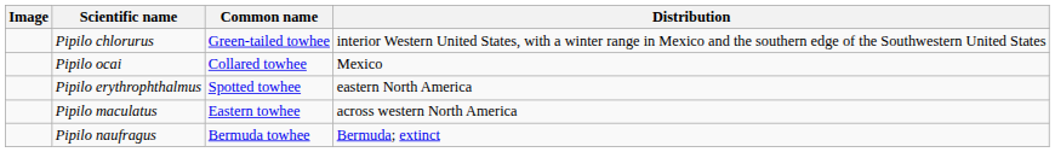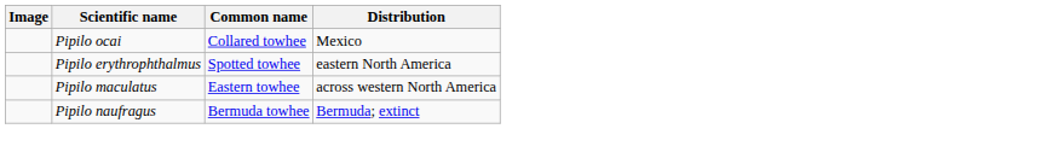 <table class="wikitable">
 <tr>
 <th>Image</th>
 <th>Scientific name</th>
 <th>Common name</th>
 <th>Distribution</th>
-</tr>
-<tr>
-<td></td>
-<td><em>Pipilo chlorurus</em></td>
-<td><a href='#'>Green-tailed towhee</a></td>
-<td>interior Western United States, with a winter range in Mexico and the southern edge of the Southwestern United States</td>
 </tr>
 <tr>
 <td></td>
 <td><em>Pipilo ocai</em></td>
 <td><a href='#'>Collared towhee</a></td>
 <td>Mexico</td>
 </tr>
 <tr>
 <td></td>
 <td><em>Pipilo erythrophthalmus</em></td>
 <td><a href='#'>Spotted towhee</a></td>
 <td>eastern North America</td>
 </tr>
 <tr>
 <td></td>
 <td><em>Pipilo maculatus</em></td>
 <td><a href='#'>Eastern towhee</a></td>
 <td>across western North America</td>
 </tr>
 <tr>
 <td></td>
 <td><em>Pipilo naufragus</em></td>
 <td><a href='#'>Bermuda towhee</a></td>
 <td><a href='#'>Bermuda</a>; <a href='#'>extinct</a></td>
 </tr>
 </table>
